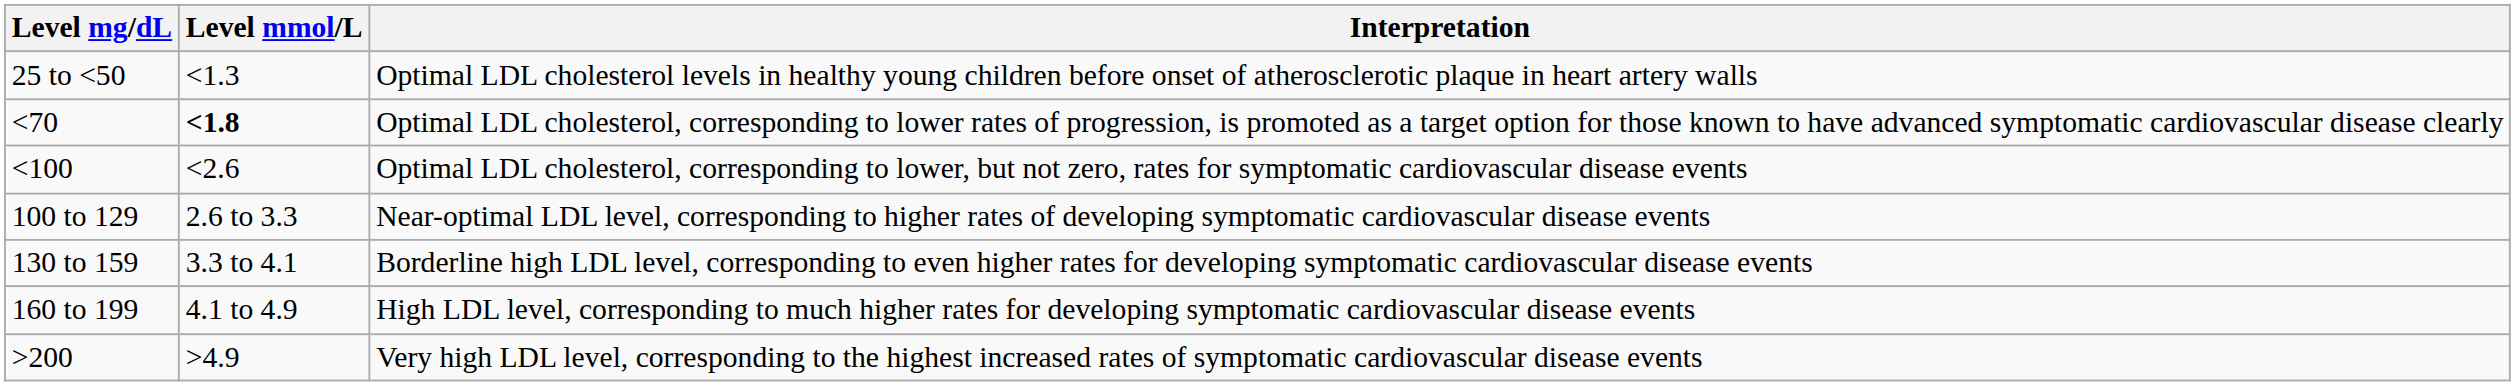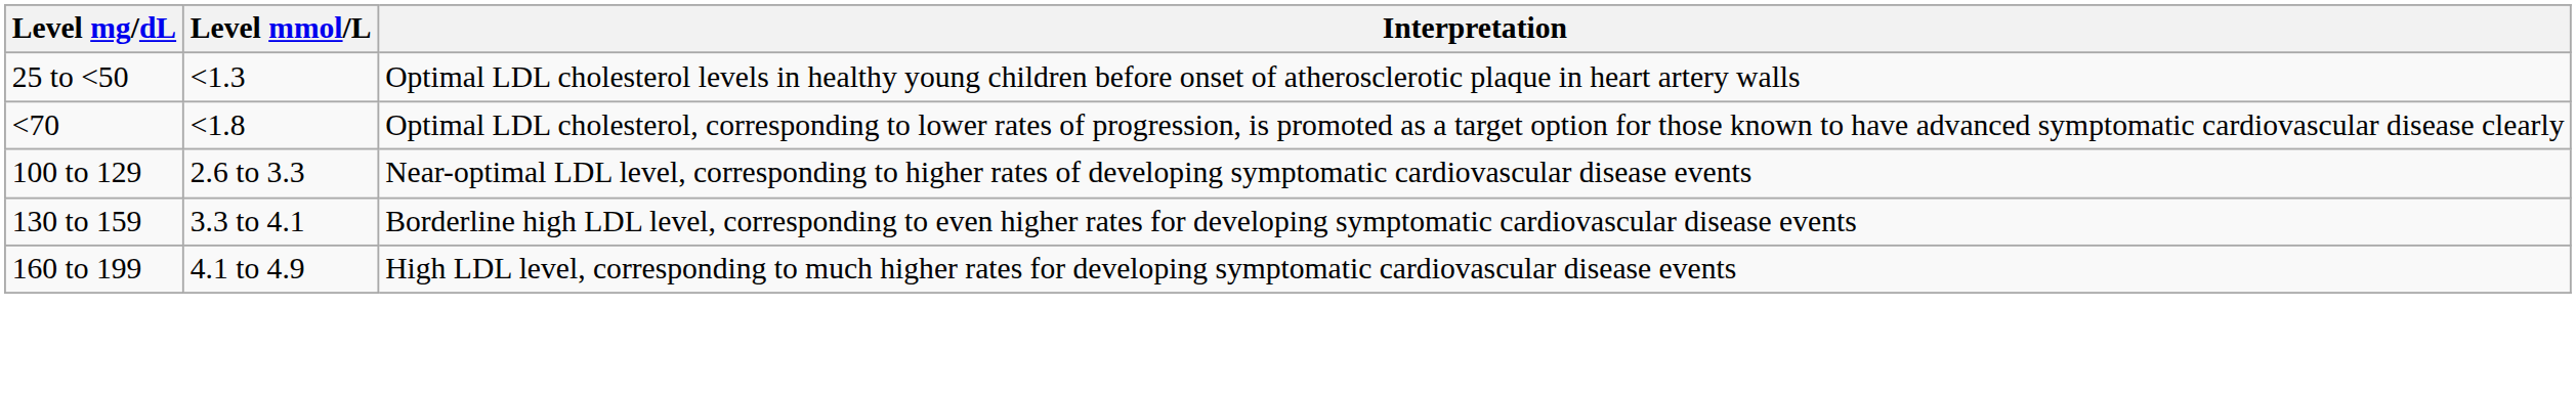 <table class="wikitable">
 <tr>
 <th>Level <a href='#'>mg</a>/<a href='#'>dL</a></th>
 <th>Level <a href='#'>mmol</a>/L</th>
 <th>Interpretation</th>
 </tr>
 <tr>
 <td>25 to <50</td>
 <td><1.3</td>
 <td>Optimal LDL cholesterol levels in healthy young children before onset of atherosclerotic plaque in heart artery walls</td>
 </tr>
 <tr>
 <td><70</td>
-<td><strong><1.8</strong></td>
+<td><1.8</td>
 <td>Optimal LDL cholesterol, corresponding to lower rates of progression, is promoted as a target option for those known to have advanced symptomatic cardiovascular disease clearly</td>
-</tr>
-<tr>
-<td><100</td>
-<td><2.6</td>
-<td>Optimal LDL cholesterol, corresponding to lower, but not zero, rates for symptomatic cardiovascular disease events</td>
 </tr>
 <tr>
 <td>100 to 129</td>
 <td>2.6 to 3.3</td>
 <td>Near-optimal LDL level, corresponding to higher rates of developing symptomatic cardiovascular disease events</td>
 </tr>
 <tr>
 <td>130 to 159</td>
 <td>3.3 to 4.1</td>
 <td>Borderline high LDL level, corresponding to even higher rates for developing symptomatic cardiovascular disease events</td>
 </tr>
 <tr>
 <td>160 to 199</td>
 <td>4.1 to 4.9</td>
 <td>High LDL level, corresponding to much higher rates for developing symptomatic cardiovascular disease events</td>
 </tr>
-<tr>
-<td>>200</td>
-<td>>4.9</td>
-<td>Very high LDL level, corresponding to the highest increased rates of symptomatic cardiovascular disease events</td>
-</tr>
 </table>
